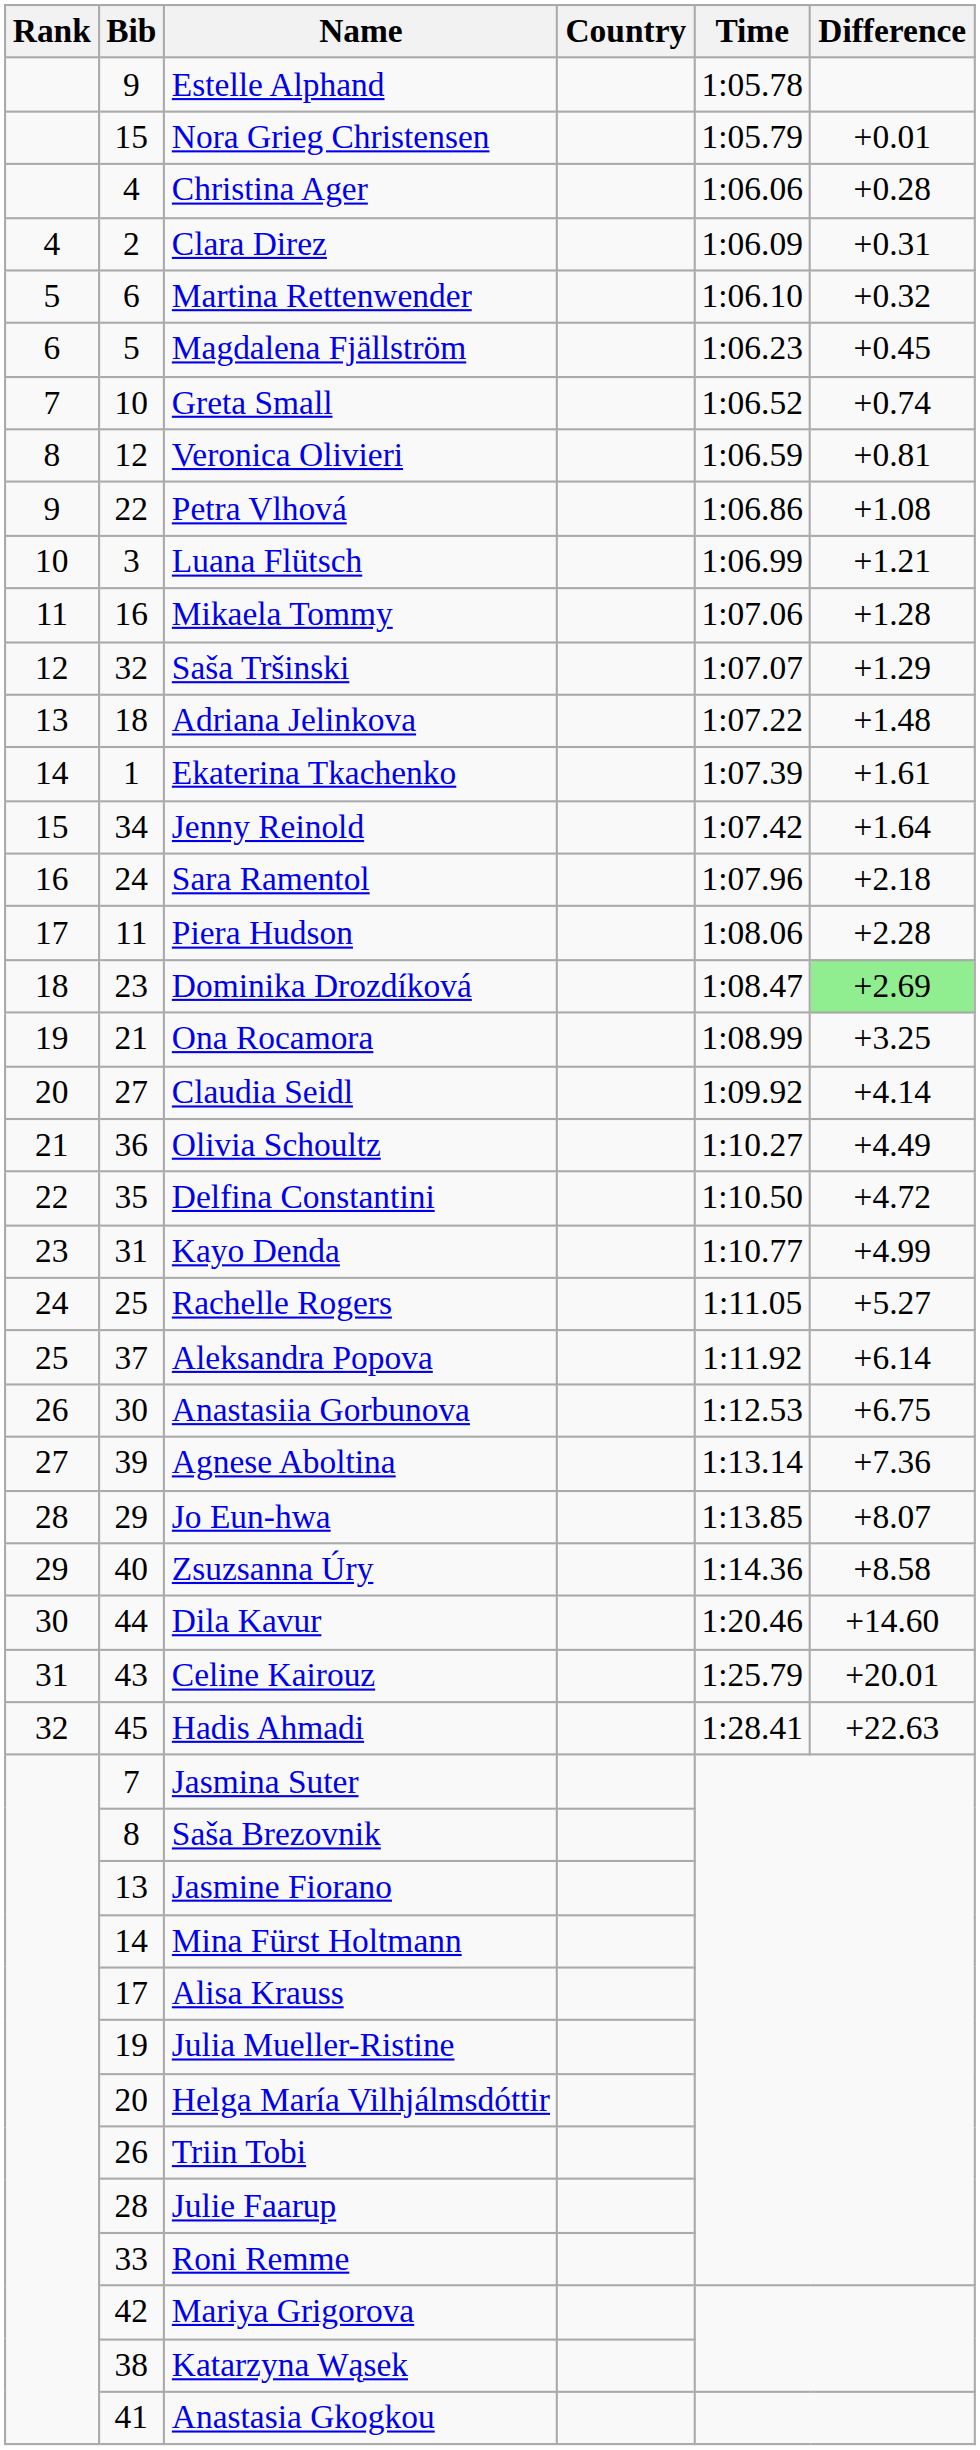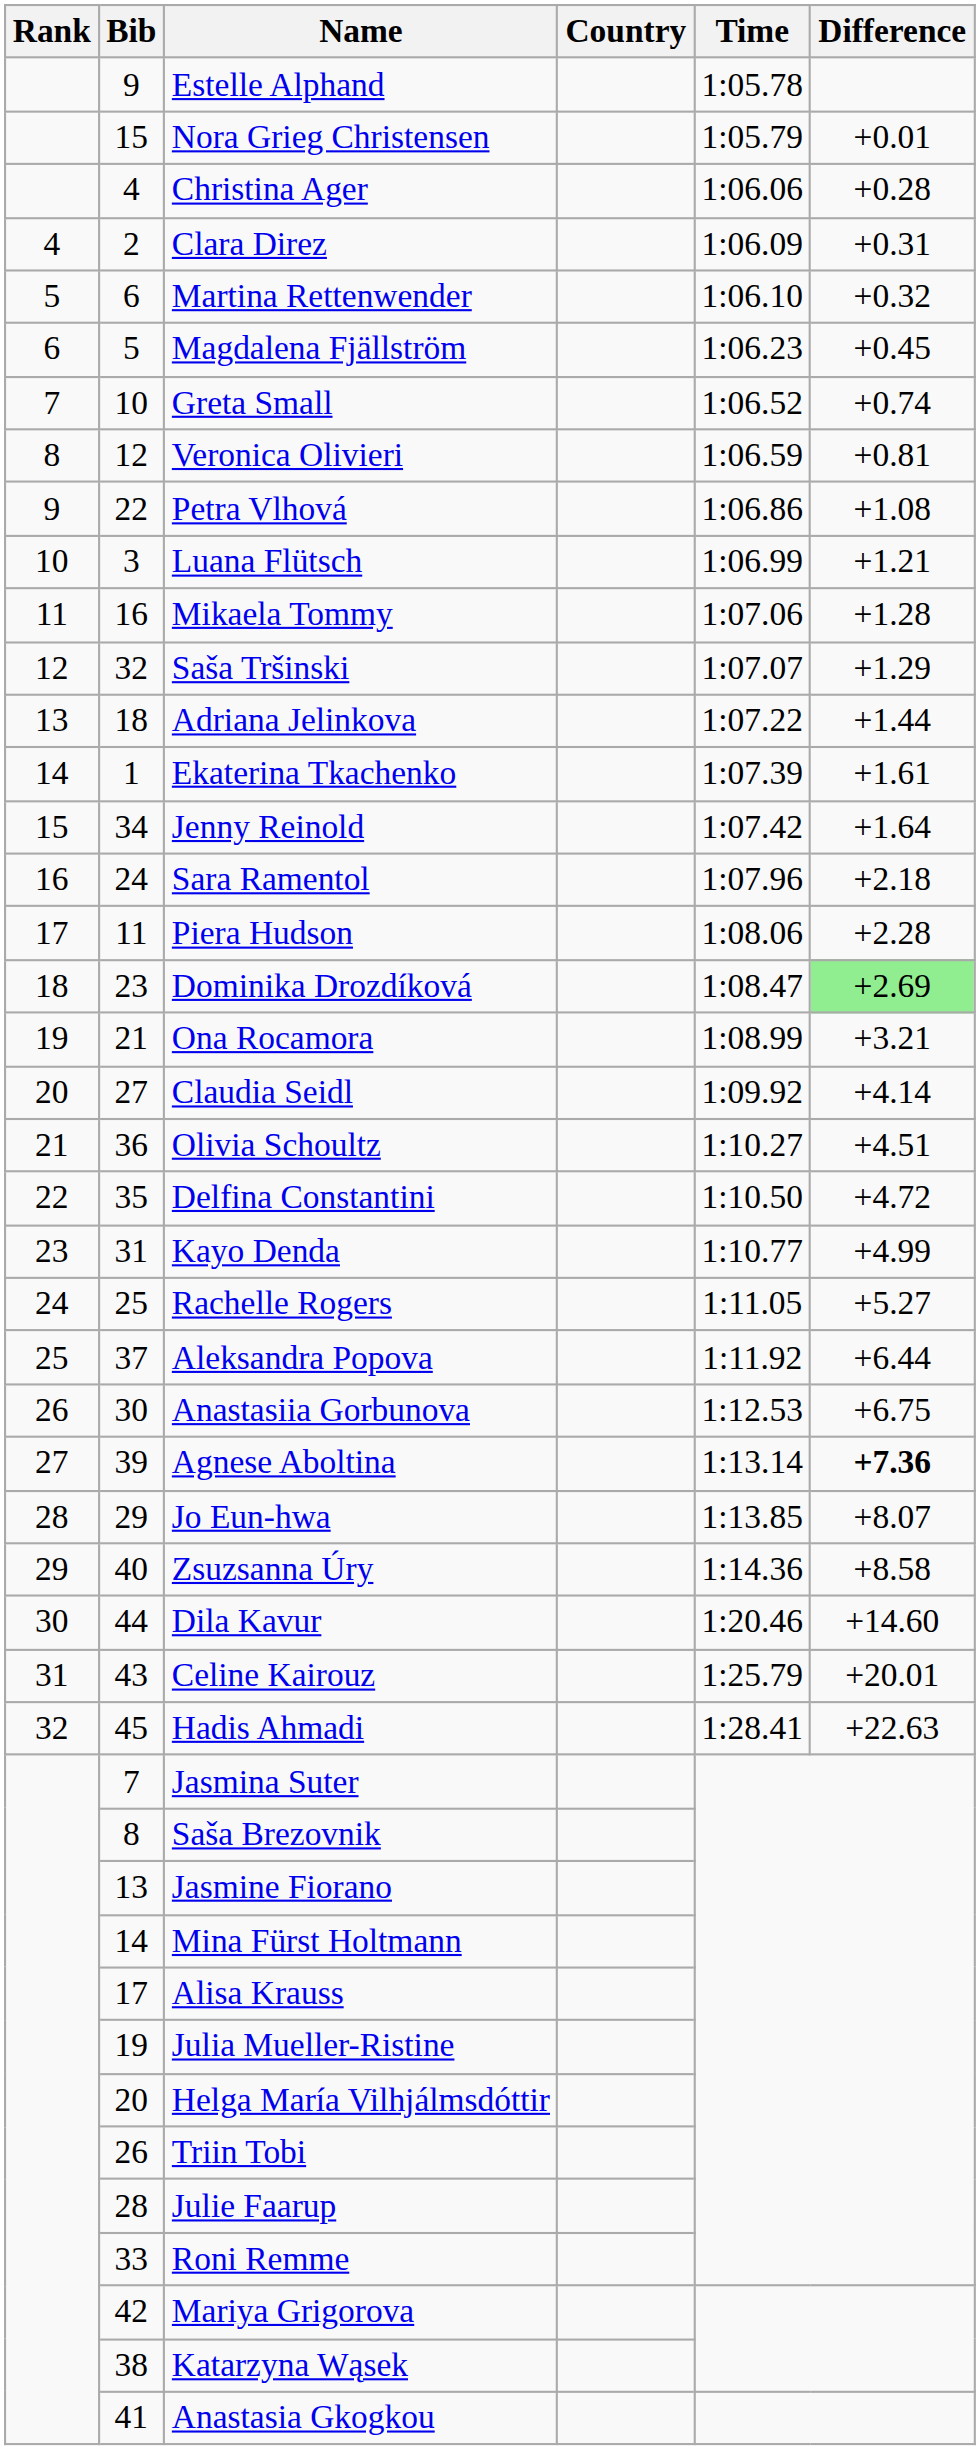 <table class="wikitable sortable" style="text-align:center">
 <tr>
 <th>Rank</th>
 <th>Bib</th>
 <th>Name</th>
 <th>Country</th>
 <th>Time</th>
 <th>Difference</th>
 </tr>
 <tr>
 <td></td>
 <td>9</td>
 <td align=left><a href='#'>Estelle Alphand</a></td>
 <td align=left></td>
 <td>1:05.78</td>
 <td></td>
 </tr>
 <tr>
 <td></td>
 <td>15</td>
 <td align=left><a href='#'>Nora Grieg Christensen</a></td>
 <td align=left></td>
 <td>1:05.79</td>
 <td>+0.01</td>
 </tr>
 <tr>
 <td></td>
 <td>4</td>
 <td align=left><a href='#'>Christina Ager</a></td>
 <td align=left></td>
 <td>1:06.06</td>
 <td>+0.28</td>
 </tr>
 <tr>
 <td>4</td>
 <td>2</td>
 <td align=left><a href='#'>Clara Direz</a></td>
 <td align=left></td>
 <td>1:06.09</td>
 <td>+0.31</td>
 </tr>
 <tr>
 <td>5</td>
 <td>6</td>
 <td align=left><a href='#'>Martina Rettenwender</a></td>
 <td align=left></td>
 <td>1:06.10</td>
 <td>+0.32</td>
 </tr>
 <tr>
 <td>6</td>
 <td>5</td>
 <td align=left><a href='#'>Magdalena Fjällström</a></td>
 <td align=left></td>
 <td>1:06.23</td>
 <td>+0.45</td>
 </tr>
 <tr>
 <td>7</td>
 <td>10</td>
 <td align=left><a href='#'>Greta Small</a></td>
 <td align=left></td>
 <td>1:06.52</td>
 <td>+0.74</td>
 </tr>
 <tr>
 <td>8</td>
 <td>12</td>
 <td align=left><a href='#'>Veronica Olivieri</a></td>
 <td align=left></td>
 <td>1:06.59</td>
 <td>+0.81</td>
 </tr>
 <tr>
 <td>9</td>
 <td>22</td>
 <td align=left><a href='#'>Petra Vlhová</a></td>
 <td align=left></td>
 <td>1:06.86</td>
 <td>+1.08</td>
 </tr>
 <tr>
 <td>10</td>
 <td>3</td>
 <td align=left><a href='#'>Luana Flütsch</a></td>
 <td align=left></td>
 <td>1:06.99</td>
 <td>+1.21</td>
 </tr>
 <tr>
 <td>11</td>
 <td>16</td>
 <td align=left><a href='#'>Mikaela Tommy</a></td>
 <td align=left></td>
 <td>1:07.06</td>
 <td>+1.28</td>
 </tr>
 <tr>
 <td>12</td>
 <td>32</td>
 <td align=left><a href='#'>Saša Tršinski</a></td>
 <td align=left></td>
 <td>1:07.07</td>
 <td>+1.29</td>
 </tr>
 <tr>
 <td>13</td>
 <td>18</td>
 <td align=left><a href='#'>Adriana Jelinkova</a></td>
 <td align=left></td>
 <td>1:07.22</td>
-<td>+1.48</td>
+<td>+1.44</td>
 </tr>
 <tr>
 <td>14</td>
 <td>1</td>
 <td align=left><a href='#'>Ekaterina Tkachenko</a></td>
 <td align=left></td>
 <td>1:07.39</td>
 <td>+1.61</td>
 </tr>
 <tr>
 <td>15</td>
 <td>34</td>
 <td align=left><a href='#'>Jenny Reinold</a></td>
 <td align=left></td>
 <td>1:07.42</td>
 <td>+1.64</td>
 </tr>
 <tr>
 <td>16</td>
 <td>24</td>
 <td align=left><a href='#'>Sara Ramentol</a></td>
 <td align=left></td>
 <td>1:07.96</td>
 <td>+2.18</td>
 </tr>
 <tr>
 <td>17</td>
 <td>11</td>
 <td align=left><a href='#'>Piera Hudson</a></td>
 <td align=left></td>
 <td>1:08.06</td>
 <td>+2.28</td>
 </tr>
 <tr>
 <td>18</td>
 <td>23</td>
 <td align=left><a href='#'>Dominika Drozdíková</a></td>
 <td align=left></td>
 <td>1:08.47</td>
 <td style="background: lightgreen;">+2.69</td>
 </tr>
 <tr>
 <td>19</td>
 <td>21</td>
 <td align=left><a href='#'>Ona Rocamora</a></td>
 <td align=left></td>
 <td>1:08.99</td>
-<td>+3.25</td>
+<td>+3.21</td>
 </tr>
 <tr>
 <td>20</td>
 <td>27</td>
 <td align=left><a href='#'>Claudia Seidl</a></td>
 <td align=left></td>
 <td>1:09.92</td>
 <td>+4.14</td>
 </tr>
 <tr>
 <td>21</td>
 <td>36</td>
 <td align=left><a href='#'>Olivia Schoultz</a></td>
 <td align=left></td>
 <td>1:10.27</td>
-<td>+4.49</td>
+<td>+4.51</td>
 </tr>
 <tr>
 <td>22</td>
 <td>35</td>
 <td align=left><a href='#'>Delfina Constantini</a></td>
 <td align=left></td>
 <td>1:10.50</td>
 <td>+4.72</td>
 </tr>
 <tr>
 <td>23</td>
 <td>31</td>
 <td align=left><a href='#'>Kayo Denda</a></td>
 <td align=left></td>
 <td>1:10.77</td>
 <td>+4.99</td>
 </tr>
 <tr>
 <td>24</td>
 <td>25</td>
 <td align=left><a href='#'>Rachelle Rogers</a></td>
 <td align=left></td>
 <td>1:11.05</td>
 <td>+5.27</td>
 </tr>
 <tr>
 <td>25</td>
 <td>37</td>
 <td align=left><a href='#'>Aleksandra Popova</a></td>
 <td align=left></td>
 <td>1:11.92</td>
-<td>+6.14</td>
+<td>+6.44</td>
 </tr>
 <tr>
 <td>26</td>
 <td>30</td>
 <td align=left><a href='#'>Anastasiia Gorbunova</a></td>
 <td align=left></td>
 <td>1:12.53</td>
 <td>+6.75</td>
 </tr>
 <tr>
 <td>27</td>
 <td>39</td>
 <td align=left><a href='#'>Agnese Aboltina</a></td>
 <td align=left></td>
 <td>1:13.14</td>
-<td>+7.36</td>
+<td><strong>+7.36</strong></td>
 </tr>
 <tr>
 <td>28</td>
 <td>29</td>
 <td align=left><a href='#'>Jo Eun-hwa</a></td>
 <td align=left></td>
 <td>1:13.85</td>
 <td>+8.07</td>
 </tr>
 <tr>
 <td>29</td>
 <td>40</td>
 <td align=left><a href='#'>Zsuzsanna Úry</a></td>
 <td align=left></td>
 <td>1:14.36</td>
 <td>+8.58</td>
 </tr>
 <tr>
 <td>30</td>
 <td>44</td>
 <td align=left><a href='#'>Dila Kavur</a></td>
 <td align=left></td>
 <td>1:20.46</td>
 <td>+14.60</td>
 </tr>
 <tr>
 <td>31</td>
 <td>43</td>
 <td align=left><a href='#'>Celine Kairouz</a></td>
 <td align=left></td>
 <td>1:25.79</td>
 <td>+20.01</td>
 </tr>
 <tr>
 <td>32</td>
 <td>45</td>
 <td align=left><a href='#'>Hadis Ahmadi</a></td>
 <td align=left></td>
 <td>1:28.41</td>
 <td>+22.63</td>
 </tr>
 <tr>
 <td rowspan=13></td>
 <td>7</td>
 <td align=left><a href='#'>Jasmina Suter</a></td>
 <td align=left></td>
 <td colspan=2 rowspan=10></td>
 </tr>
 <tr>
 <td>8</td>
 <td align=left><a href='#'>Saša Brezovnik</a></td>
 <td align=left></td>
 </tr>
 <tr>
 <td>13</td>
 <td align=left><a href='#'>Jasmine Fiorano</a></td>
 <td align=left></td>
 </tr>
 <tr>
 <td>14</td>
 <td align=left><a href='#'>Mina Fürst Holtmann</a></td>
 <td align=left></td>
 </tr>
 <tr>
 <td>17</td>
 <td align=left><a href='#'>Alisa Krauss</a></td>
 <td align=left></td>
 </tr>
 <tr>
 <td>19</td>
 <td align=left><a href='#'>Julia Mueller-Ristine</a></td>
 <td align=left></td>
 </tr>
 <tr>
 <td>20</td>
 <td align=left><a href='#'>Helga María Vilhjálmsdóttir</a></td>
 <td align=left></td>
 </tr>
 <tr>
 <td>26</td>
 <td align=left><a href='#'>Triin Tobi</a></td>
 <td align=left></td>
 </tr>
 <tr>
 <td>28</td>
 <td align=left><a href='#'>Julie Faarup</a></td>
 <td align=left></td>
 </tr>
 <tr>
 <td>33</td>
 <td align=left><a href='#'>Roni Remme</a></td>
 <td align=left></td>
 </tr>
 <tr>
 <td>42</td>
 <td align=left><a href='#'>Mariya Grigorova</a></td>
 <td align=left></td>
 <td colspan=2 rowspan=2></td>
 </tr>
 <tr>
 <td>38</td>
 <td align=left><a href='#'>Katarzyna Wąsek</a></td>
 <td align=left></td>
 </tr>
 <tr>
 <td>41</td>
 <td align=left><a href='#'>Anastasia Gkogkou</a></td>
 <td align=left></td>
 <td colspan=2></td>
 </tr>
 </table>
